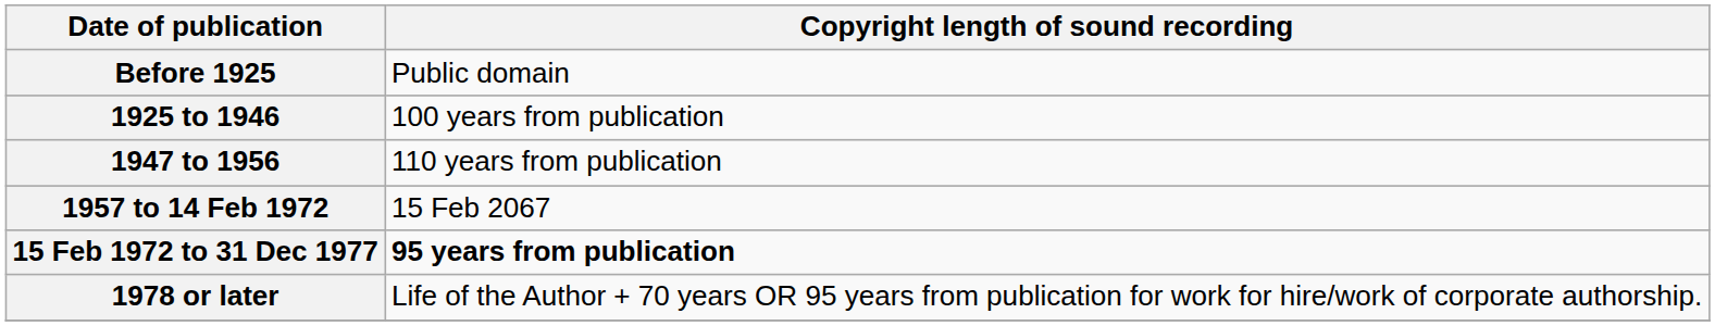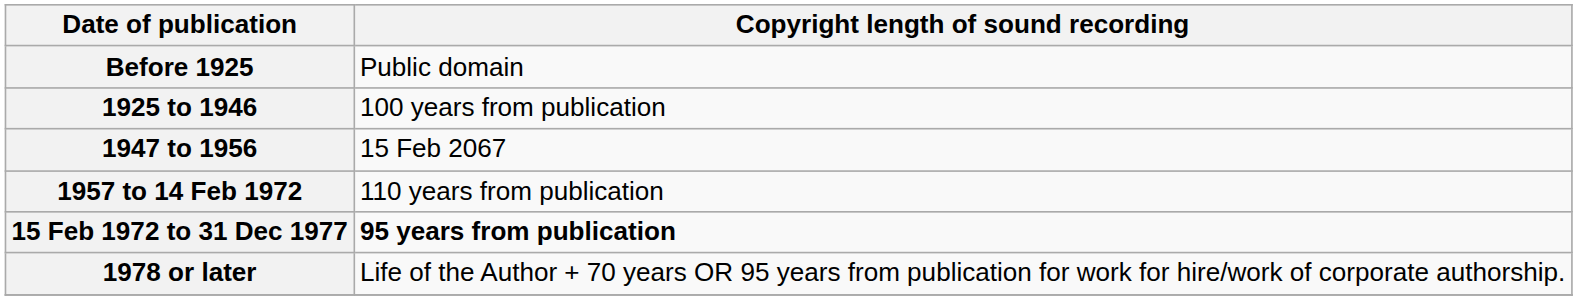 <table class="wikitable" border="1" style="margin-left:9px;">
 <tr>
 <th scope="col">Date of publication</th>
 <th scope="col">Copyright length of sound recording</th>
 </tr>
 <tr>
 <th scope="row">Before 1925</th>
 <td>Public domain</td>
 </tr>
 <tr>
 <th scope="row">1925 to 1946</th>
 <td>100 years from publication</td>
 </tr>
 <tr>
 <th scope="row">1947 to 1956</th>
-<td>110 years from publication</td>
+<td>15 Feb 2067</td>
 </tr>
 <tr>
 <th scope="row">1957 to 14 Feb 1972</th>
-<td>15 Feb 2067</td>
+<td>110 years from publication</td>
 </tr>
 <tr>
 <th scope="row">15 Feb 1972 to 31 Dec 1977</th>
 <td><strong>95 years from publication</strong></td>
 </tr>
 <tr>
 <th scope="row">1978 or later</th>
 <td>Life of the Author + 70 years OR 95 years from publication for work for hire/work of corporate authorship.</td>
 </tr>
 <tr>
 </tr>
 </table>
